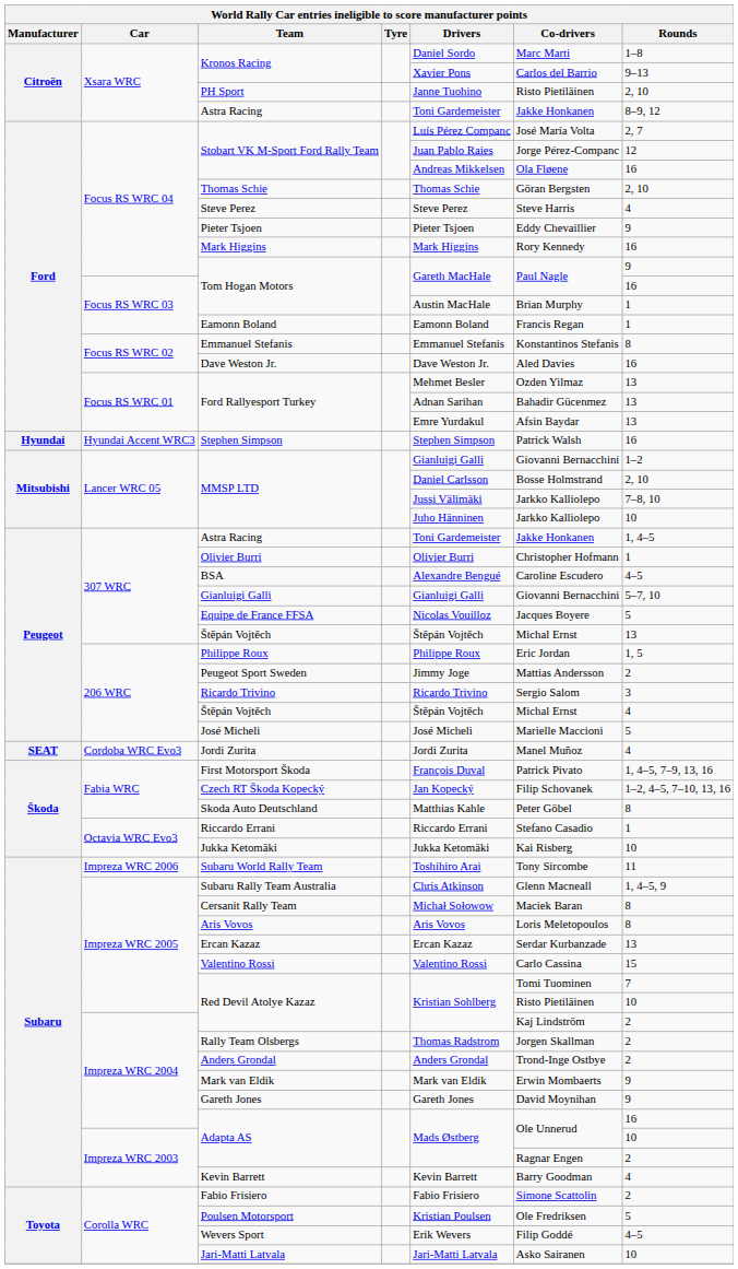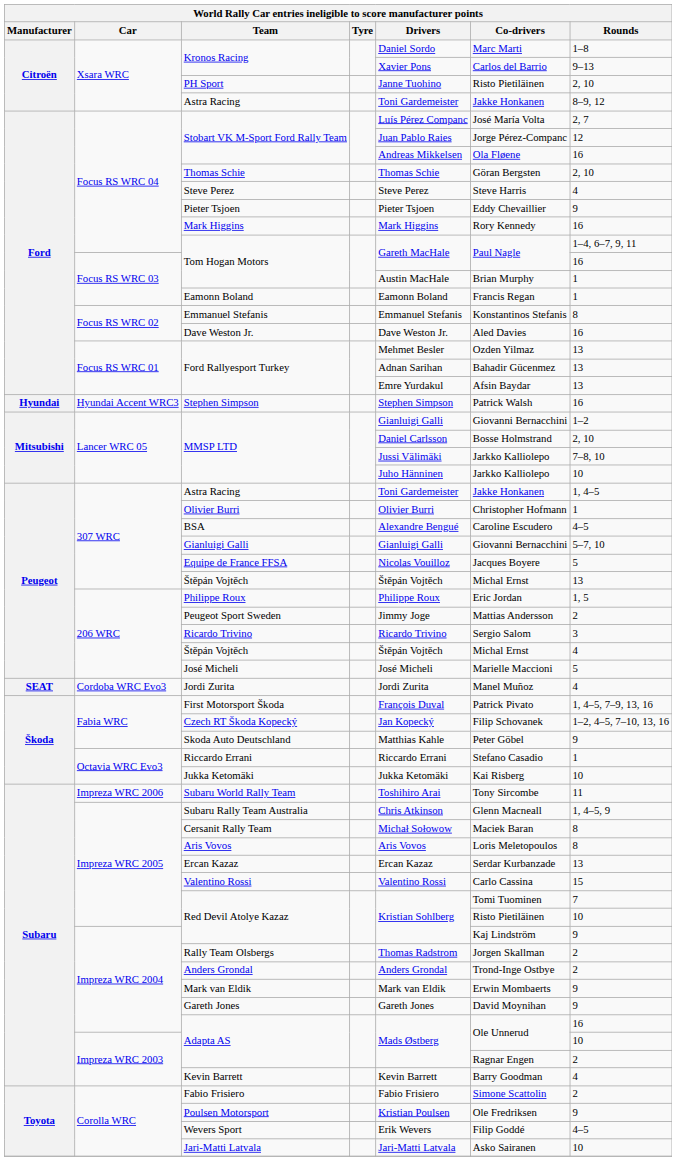 <table class="wikitable" width=75% style="font-size: 85%; max-width: 950px">
 <tr>
 <th colspan=7>World Rally Car entries ineligible to score manufacturer points</th>
 </tr>
 <tr>
 <th>Manufacturer</th>
 <th>Car</th>
 <th>Team</th>
 <th>Tyre</th>
 <th>Drivers</th>
 <th>Co-drivers</th>
 <th>Rounds</th>
 </tr>
 <tr>
 <th rowspan=4><a href='#'>Citroën</a></th>
 <td rowspan=4><a href='#'>Xsara WRC</a></td>
 <td rowspan=2> <a href='#'>Kronos Racing</a></td>
 <td rowspan=2 align="center"></td>
 <td> <a href='#'>Daniel Sordo</a></td>
 <td> <a href='#'>Marc Marti</a></td>
 <td>1–8</td>
 </tr>
 <tr>
 <td> <a href='#'>Xavier Pons</a></td>
 <td> <a href='#'>Carlos del Barrio</a></td>
 <td>9–13</td>
 </tr>
 <tr>
 <td> <a href='#'>PH Sport</a></td>
 <td align="center"></td>
 <td> <a href='#'>Janne Tuohino</a></td>
 <td> Risto Pietiläinen</td>
 <td>2, 10</td>
 </tr>
 <tr>
 <td> Astra Racing</td>
 <td align="center"></td>
 <td> <a href='#'>Toni Gardemeister</a></td>
 <td> <a href='#'>Jakke Honkanen</a></td>
 <td>8–9, 12</td>
 </tr>
 <tr>
 <th rowspan=16><a href='#'>Ford</a></th>
 <td rowspan=8><a href='#'>Focus RS WRC 04</a></td>
 <td rowspan=3 nowrap> <a href='#'>Stobart VK M-Sport Ford Rally Team</a></td>
 <td rowspan=3 align="center"></td>
 <td nowrap> <a href='#'>Luís Pérez Companc</a></td>
 <td> José María Volta</td>
 <td>2, 7</td>
 </tr>
 <tr>
 <td> <a href='#'>Juan Pablo Raies</a></td>
 <td nowrap> Jorge Pérez-Companc</td>
 <td>12</td>
 </tr>
 <tr>
 <td> <a href='#'>Andreas Mikkelsen</a></td>
 <td> <a href='#'>Ola Fløene</a></td>
 <td>16</td>
 </tr>
 <tr>
 <td> <a href='#'>Thomas Schie</a></td>
 <td align="center"></td>
 <td> <a href='#'>Thomas Schie</a></td>
 <td> Göran Bergsten</td>
 <td>2, 10</td>
 </tr>
 <tr>
 <td> Steve Perez</td>
 <td align="center"></td>
 <td> Steve Perez</td>
 <td> Steve Harris</td>
 <td>4</td>
 </tr>
 <tr>
 <td> Pieter Tsjoen</td>
 <td align="center"></td>
 <td> Pieter Tsjoen</td>
 <td> Eddy Chevaillier</td>
 <td>9</td>
 </tr>
 <tr>
 <td> <a href='#'>Mark Higgins</a></td>
 <td align="center"></td>
 <td> <a href='#'>Mark Higgins</a></td>
 <td> Rory Kennedy</td>
 <td>16</td>
 </tr>
 <tr>
 <td rowspan=3> Tom Hogan Motors</td>
 <td align="center" rowspan=3></td>
 <td rowspan=2> <a href='#'>Gareth MacHale</a></td>
 <td rowspan=2> <a href='#'>Paul Nagle</a></td>
-<td>9</td>
+<td>1–4, 6–7, 9, 11</td>
 </tr>
 <tr>
 <td rowspan=3><a href='#'>Focus RS WRC 03</a></td>
 <td>16</td>
 </tr>
 <tr>
 <td> Austin MacHale</td>
 <td> Brian Murphy</td>
 <td>1</td>
 </tr>
 <tr>
 <td> Eamonn Boland</td>
 <td align="center"></td>
 <td> Eamonn Boland</td>
 <td> Francis Regan</td>
 <td>1</td>
 </tr>
 <tr>
 <td rowspan=2><a href='#'>Focus RS WRC 02</a></td>
 <td> Emmanuel Stefanis</td>
 <td align="center"></td>
 <td> Emmanuel Stefanis</td>
 <td> Konstantinos Stefanis</td>
 <td>8</td>
 </tr>
 <tr>
 <td> Dave Weston Jr.</td>
 <td align="center"></td>
 <td> Dave Weston Jr.</td>
 <td> Aled Davies</td>
 <td>16</td>
 </tr>
 <tr>
 <td rowspan=3><a href='#'>Focus RS WRC 01</a></td>
 <td rowspan=3> Ford Rallyesport Turkey</td>
 <td align="center" rowspan=3></td>
 <td> Mehmet Besler</td>
 <td> Ozden Yilmaz</td>
 <td>13</td>
 </tr>
 <tr>
 <td> Adnan Sarihan</td>
 <td> Bahadir Gücenmez</td>
 <td>13</td>
 </tr>
 <tr>
 <td> Emre Yurdakul</td>
 <td> Afsin Baydar</td>
 <td>13</td>
 </tr>
 <tr>
 <th><a href='#'>Hyundai</a></th>
 <td nowrap><a href='#'>Hyundai Accent WRC3</a></td>
 <td> <a href='#'>Stephen Simpson</a></td>
 <td align="center"></td>
 <td> <a href='#'>Stephen Simpson</a></td>
 <td> Patrick Walsh</td>
 <td>16</td>
 </tr>
 <tr>
 <th rowspan=4><a href='#'>Mitsubishi</a></th>
 <td rowspan=4><a href='#'>Lancer WRC 05</a></td>
 <td rowspan=4> <a href='#'>MMSP LTD</a></td>
 <td rowspan=4 align="center"><br></td>
 <td> <a href='#'>Gianluigi Galli</a></td>
 <td nowrap> Giovanni Bernacchini</td>
 <td>1–2</td>
 </tr>
 <tr>
 <td> <a href='#'>Daniel Carlsson</a></td>
 <td> Bosse Holmstrand</td>
 <td>2, 10</td>
 </tr>
 <tr>
 <td> <a href='#'>Jussi Välimäki</a></td>
 <td> Jarkko Kalliolepo</td>
 <td>7–8, 10</td>
 </tr>
 <tr>
 <td> <a href='#'>Juho Hänninen</a></td>
 <td> Jarkko Kalliolepo</td>
 <td>10</td>
 </tr>
 <tr>
 <th rowspan=11><a href='#'>Peugeot</a></th>
 <td rowspan=6><a href='#'>307 WRC</a></td>
 <td> Astra Racing</td>
 <td align="center"></td>
 <td> <a href='#'>Toni Gardemeister</a></td>
 <td> <a href='#'>Jakke Honkanen</a></td>
 <td>1, 4–5</td>
 </tr>
 <tr>
 <td> <a href='#'>Olivier Burri</a></td>
 <td align="center"></td>
 <td> <a href='#'>Olivier Burri</a></td>
 <td> Christopher Hofmann</td>
 <td>1</td>
 </tr>
 <tr>
 <td> BSA</td>
 <td align="center"></td>
 <td> <a href='#'>Alexandre Bengué</a></td>
 <td> Caroline Escudero</td>
 <td>4–5</td>
 </tr>
 <tr>
 <td> <a href='#'>Gianluigi Galli</a></td>
 <td align="center"></td>
 <td> <a href='#'>Gianluigi Galli</a></td>
 <td nowrap> Giovanni Bernacchini</td>
 <td>5–7, 10</td>
 </tr>
 <tr>
 <td> <a href='#'>Equipe de France FFSA</a></td>
 <td align="center"></td>
 <td> <a href='#'>Nicolas Vouilloz</a></td>
 <td> Jacques Boyere</td>
 <td>5</td>
 </tr>
 <tr>
 <td> Štěpán Vojtěch</td>
 <td align="center"></td>
 <td> Štěpán Vojtěch</td>
 <td> Michal Ernst</td>
 <td>13</td>
 </tr>
 <tr>
 <td rowspan=5><a href='#'>206 WRC</a></td>
 <td> <a href='#'>Philippe Roux</a></td>
 <td align="center"></td>
 <td> <a href='#'>Philippe Roux</a></td>
 <td> Eric Jordan</td>
 <td>1, 5</td>
 </tr>
 <tr>
 <td> Peugeot Sport Sweden</td>
 <td align="center"></td>
 <td> Jimmy Joge</td>
 <td> Mattias Andersson</td>
 <td>2</td>
 </tr>
 <tr>
 <td> <a href='#'>Ricardo Trivino</a></td>
 <td align="center"></td>
 <td> <a href='#'>Ricardo Trivino</a></td>
 <td> Sergio Salom</td>
 <td>3</td>
 </tr>
 <tr>
 <td> Štěpán Vojtěch</td>
 <td align="center"></td>
 <td> Štěpán Vojtěch</td>
 <td> Michal Ernst</td>
 <td>4</td>
 </tr>
 <tr>
 <td> José Micheli</td>
 <td align="center"></td>
 <td> José Micheli</td>
 <td> Marielle Maccioni</td>
 <td>5</td>
 </tr>
 <tr>
 <th><a href='#'>SEAT</a></th>
 <td nowrap><a href='#'>Cordoba WRC Evo3</a></td>
 <td> Jordi Zurita</td>
 <td align="center"></td>
 <td> Jordi Zurita</td>
 <td> Manel Muñoz</td>
 <td>4</td>
 </tr>
 <tr>
 <th rowspan=5><a href='#'>Škoda</a></th>
 <td rowspan=3><a href='#'>Fabia WRC</a></td>
 <td> First Motorsport Škoda</td>
 <td align="center"></td>
 <td> <a href='#'>François Duval</a></td>
 <td> Patrick Pivato</td>
 <td>1, 4–5, 7–9, 13, 16</td>
 </tr>
 <tr>
 <td> <a href='#'>Czech RT Škoda Kopecký</a></td>
 <td align="center"></td>
 <td> <a href='#'>Jan Kopecký</a></td>
 <td> Filip Schovanek</td>
 <td nowrap>1–2, 4–5, 7–10, 13, 16</td>
 </tr>
 <tr>
 <td> Skoda Auto Deutschland</td>
 <td align="center"></td>
 <td> Matthias Kahle</td>
 <td> Peter Göbel</td>
-<td>8</td>
+<td>9</td>
 </tr>
 <tr>
 <td rowspan=2 nowrap><a href='#'>Octavia WRC Evo3</a></td>
 <td> Riccardo Errani</td>
 <td align="center"></td>
 <td> Riccardo Errani</td>
 <td> Stefano Casadio</td>
 <td>1</td>
 </tr>
 <tr>
 <td> Jukka Ketomäki</td>
 <td align="center"></td>
 <td> Jukka Ketomäki</td>
 <td> Kai Risberg</td>
 <td>10</td>
 </tr>
 <tr>
 <th rowspan=17><a href='#'>Subaru</a></th>
 <td><a href='#'>Impreza WRC 2006</a></td>
 <td> <a href='#'>Subaru World Rally Team</a></td>
 <td align="center"></td>
 <td> <a href='#'>Toshihiro Arai</a></td>
 <td> Tony Sircombe</td>
 <td>11</td>
 </tr>
 <tr>
 <td rowspan=7><a href='#'>Impreza WRC 2005</a></td>
 <td> Subaru Rally Team Australia</td>
 <td align="center"></td>
 <td> <a href='#'>Chris Atkinson</a></td>
 <td> Glenn Macneall</td>
 <td>1, 4–5, 9</td>
 </tr>
 <tr>
 <td> Cersanit Rally Team</td>
 <td align="center"></td>
 <td> <a href='#'>Michał Sołowow</a></td>
 <td> Maciek Baran</td>
 <td>8</td>
 </tr>
 <tr>
 <td> <a href='#'>Aris Vovos</a></td>
 <td align="center"></td>
 <td> <a href='#'>Aris Vovos</a></td>
 <td> Loris Meletopoulos</td>
 <td>8</td>
 </tr>
 <tr>
 <td> Ercan Kazaz</td>
 <td align="center"></td>
 <td> Ercan Kazaz</td>
 <td> Serdar Kurbanzade</td>
 <td>13</td>
 </tr>
 <tr>
 <td> <a href='#'>Valentino Rossi</a></td>
 <td align="center"></td>
 <td> <a href='#'>Valentino Rossi</a></td>
 <td> Carlo Cassina</td>
 <td>15</td>
 </tr>
 <tr>
 <td rowspan=3> Red Devil Atolye Kazaz</td>
 <td align="center" rowspan=3></td>
 <td rowspan=3> <a href='#'>Kristian Sohlberg</a></td>
 <td> Tomi Tuominen</td>
 <td>7</td>
 </tr>
 <tr>
 <td> Risto Pietiläinen</td>
 <td>10</td>
 </tr>
 <tr>
 <td rowspan=6 nowrap><a href='#'>Impreza WRC 2004</a></td>
 <td> Kaj Lindström</td>
-<td>2</td>
+<td>9</td>
 </tr>
 <tr>
 <td> Rally Team Olsbergs</td>
 <td align="center"></td>
 <td> <a href='#'>Thomas Radstrom</a></td>
 <td> Jorgen Skallman</td>
 <td>2</td>
 </tr>
 <tr>
 <td> <a href='#'>Anders Grondal</a></td>
 <td align="center"></td>
 <td> <a href='#'>Anders Grondal</a></td>
 <td> Trond-Inge Ostbye</td>
 <td>2</td>
 </tr>
 <tr>
 <td> Mark van Eldik</td>
 <td align="center"></td>
 <td> Mark van Eldik</td>
 <td> Erwin Mombaerts</td>
 <td>9</td>
 </tr>
 <tr>
 <td> Gareth Jones</td>
 <td align="center"></td>
 <td> Gareth Jones</td>
 <td> David Moynihan</td>
 <td>9</td>
 </tr>
 <tr>
 <td rowspan=3> <a href='#'>Adapta AS</a></td>
 <td align="center" rowspan=3></td>
 <td rowspan=3> <a href='#'>Mads Østberg</a></td>
 <td rowspan=2> Ole Unnerud</td>
 <td>16</td>
 </tr>
 <tr>
 <td rowspan=3><a href='#'>Impreza WRC 2003</a></td>
 <td>10</td>
 </tr>
 <tr>
 <td> Ragnar Engen</td>
 <td>2</td>
 </tr>
 <tr>
 <td> Kevin Barrett</td>
 <td align="center"></td>
 <td> Kevin Barrett</td>
 <td> Barry Goodman</td>
 <td>4</td>
 </tr>
 <tr>
 <th rowspan=4><a href='#'>Toyota</a></th>
 <td rowspan=4><a href='#'>Corolla WRC</a></td>
 <td> Fabio Frisiero</td>
 <td align="center"></td>
 <td> Fabio Frisiero</td>
 <td> <a href='#'>Simone Scattolin</a></td>
 <td>2</td>
 </tr>
 <tr>
 <td> <a href='#'>Poulsen Motorsport</a></td>
 <td align="center"></td>
 <td> <a href='#'>Kristian Poulsen</a></td>
 <td> Ole Fredriksen</td>
-<td>5</td>
+<td>9</td>
 </tr>
 <tr>
 <td> Wevers Sport</td>
 <td align="center"></td>
 <td> Erik Wevers</td>
 <td> Filip Goddé</td>
 <td>4–5</td>
 </tr>
 <tr>
 <td> <a href='#'>Jari-Matti Latvala</a></td>
 <td align="center"></td>
 <td> <a href='#'>Jari-Matti Latvala</a></td>
 <td> Asko Sairanen</td>
 <td>10</td>
 </tr>
 <tr>
 </tr>
 </table>
